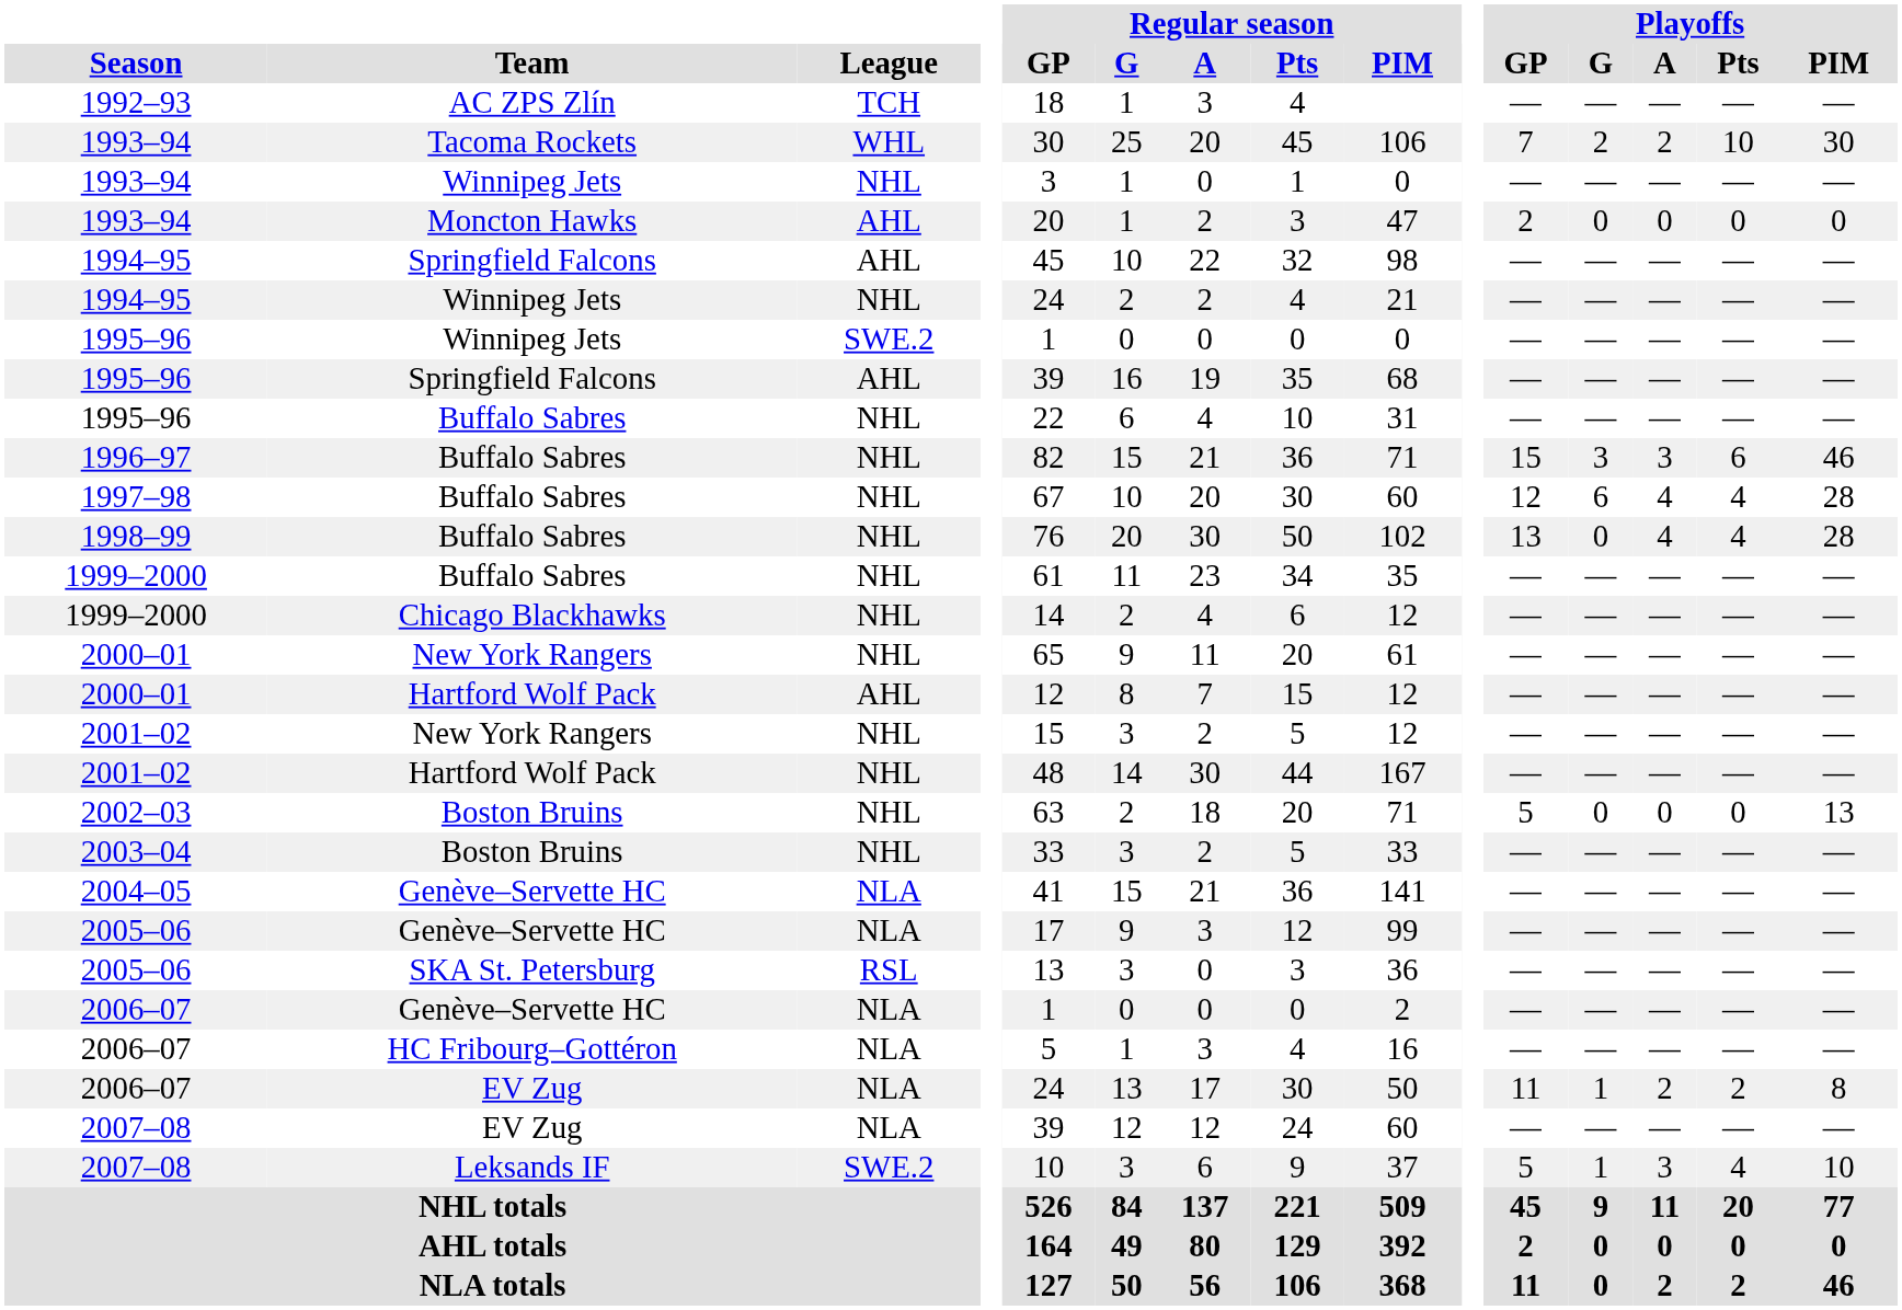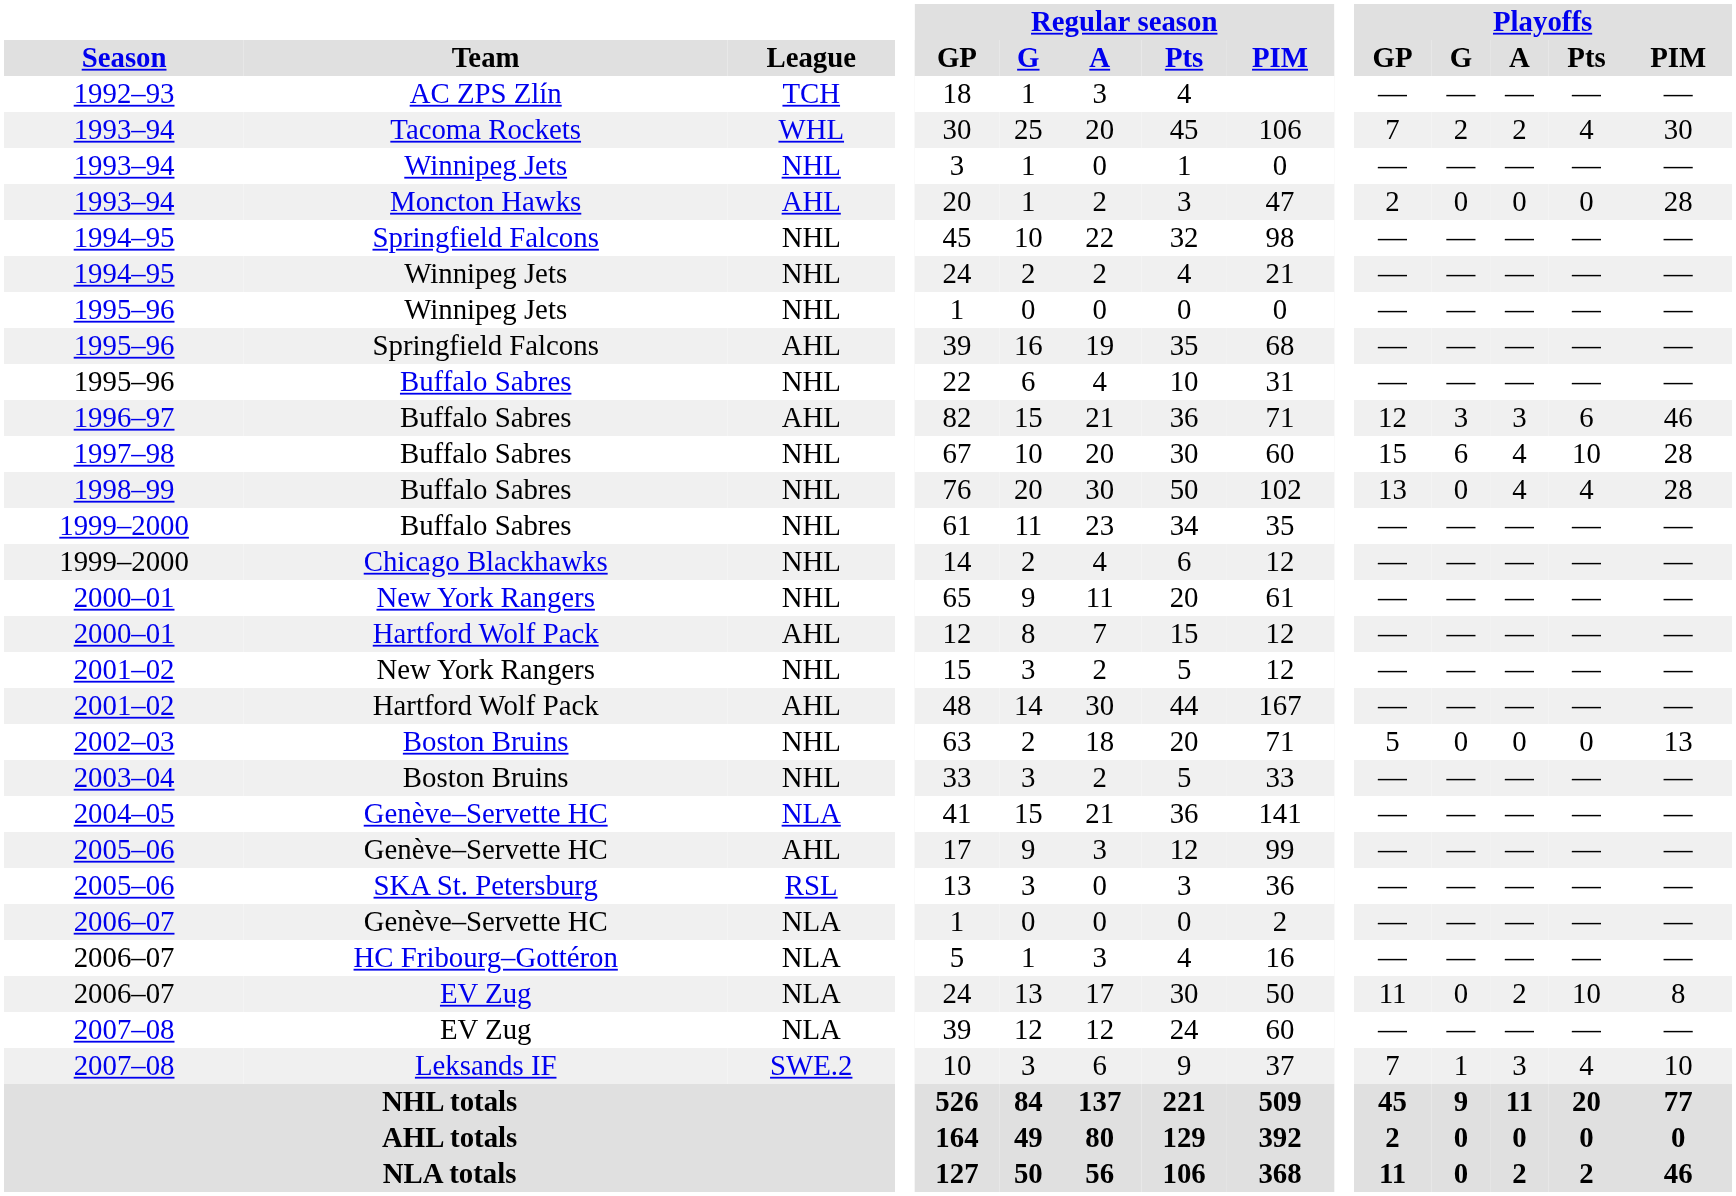 <table border="0" cellpadding="1" cellspacing="0" style="text-align:center; width:60em">
 <tr bgcolor="#e0e0e0">
 <th colspan="3" bgcolor="#ffffff"> </th>
 <th rowspan="99" bgcolor="#ffffff"> </th>
 <th colspan="5"><a href='#'>Regular season</a></th>
 <th rowspan="99" bgcolor="#ffffff"> </th>
 <th colspan="5"><a href='#'>Playoffs</a></th>
 </tr>
 <tr bgcolor="#e0e0e0">
 <th><a href='#'>Season</a></th>
 <th>Team</th>
 <th>League</th>
 <th>GP</th>
 <th><a href='#'>G</a></th>
 <th><a href='#'>A</a></th>
 <th><a href='#'>Pts</a></th>
 <th><a href='#'>PIM</a></th>
 <th>GP</th>
 <th>G</th>
 <th>A</th>
 <th>Pts</th>
 <th>PIM</th>
 </tr>
 <tr>
 <td><a href='#'>1992–93</a></td>
 <td><a href='#'>AC ZPS Zlín</a></td>
 <td><a href='#'>TCH</a></td>
 <td>18</td>
 <td>1</td>
 <td>3</td>
 <td>4</td>
 <td></td>
 <td>—</td>
 <td>—</td>
 <td>—</td>
 <td>—</td>
 <td>—</td>
 </tr>
 <tr bgcolor="#f0f0f0">
 <td><a href='#'>1993–94</a></td>
 <td><a href='#'>Tacoma Rockets</a></td>
 <td><a href='#'>WHL</a></td>
 <td>30</td>
 <td>25</td>
 <td>20</td>
 <td>45</td>
 <td>106</td>
 <td>7</td>
 <td>2</td>
 <td>2</td>
-<td>10</td>
+<td>4</td>
 <td>30</td>
 </tr>
 <tr>
 <td><a href='#'>1993–94</a></td>
 <td><a href='#'>Winnipeg Jets</a></td>
 <td><a href='#'>NHL</a></td>
 <td>3</td>
 <td>1</td>
 <td>0</td>
 <td>1</td>
 <td>0</td>
 <td>—</td>
 <td>—</td>
 <td>—</td>
 <td>—</td>
 <td>—</td>
 </tr>
 <tr bgcolor="#f0f0f0">
 <td><a href='#'>1993–94</a></td>
 <td><a href='#'>Moncton Hawks</a></td>
 <td><a href='#'>AHL</a></td>
 <td>20</td>
 <td>1</td>
 <td>2</td>
 <td>3</td>
 <td>47</td>
 <td>2</td>
 <td>0</td>
 <td>0</td>
 <td>0</td>
-<td>0</td>
+<td>28</td>
 </tr>
 <tr>
 <td><a href='#'>1994–95</a></td>
 <td><a href='#'>Springfield Falcons</a></td>
-<td>AHL</td>
+<td>NHL</td>
 <td>45</td>
 <td>10</td>
 <td>22</td>
 <td>32</td>
 <td>98</td>
 <td>—</td>
 <td>—</td>
 <td>—</td>
 <td>—</td>
 <td>—</td>
 </tr>
 <tr bgcolor="#f0f0f0">
 <td><a href='#'>1994–95</a></td>
 <td>Winnipeg Jets</td>
 <td>NHL</td>
 <td>24</td>
 <td>2</td>
 <td>2</td>
 <td>4</td>
 <td>21</td>
 <td>—</td>
 <td>—</td>
 <td>—</td>
 <td>—</td>
 <td>—</td>
 </tr>
 <tr>
 <td><a href='#'>1995–96</a></td>
 <td>Winnipeg Jets</td>
-<td><a href='#'>SWE.2</a></td>
+<td>NHL</td>
 <td>1</td>
 <td>0</td>
 <td>0</td>
 <td>0</td>
 <td>0</td>
 <td>—</td>
 <td>—</td>
 <td>—</td>
 <td>—</td>
 <td>—</td>
 </tr>
 <tr bgcolor="#f0f0f0">
 <td><a href='#'>1995–96</a></td>
 <td>Springfield Falcons</td>
 <td>AHL</td>
 <td>39</td>
 <td>16</td>
 <td>19</td>
 <td>35</td>
 <td>68</td>
 <td>—</td>
 <td>—</td>
 <td>—</td>
 <td>—</td>
 <td>—</td>
 </tr>
 <tr>
 <td>1995–96</td>
 <td><a href='#'>Buffalo Sabres</a></td>
 <td>NHL</td>
 <td>22</td>
 <td>6</td>
 <td>4</td>
 <td>10</td>
 <td>31</td>
 <td>—</td>
 <td>—</td>
 <td>—</td>
 <td>—</td>
 <td>—</td>
 </tr>
 <tr bgcolor="#f0f0f0">
 <td><a href='#'>1996–97</a></td>
 <td>Buffalo Sabres</td>
-<td>NHL</td>
+<td>AHL</td>
 <td>82</td>
 <td>15</td>
 <td>21</td>
 <td>36</td>
 <td>71</td>
-<td>15</td>
+<td>12</td>
 <td>3</td>
 <td>3</td>
 <td>6</td>
 <td>46</td>
 </tr>
 <tr>
 <td><a href='#'>1997–98</a></td>
 <td>Buffalo Sabres</td>
 <td>NHL</td>
 <td>67</td>
 <td>10</td>
 <td>20</td>
 <td>30</td>
 <td>60</td>
-<td>12</td>
+<td>15</td>
 <td>6</td>
 <td>4</td>
-<td>4</td>
+<td>10</td>
 <td>28</td>
 </tr>
 <tr bgcolor="#f0f0f0">
 <td><a href='#'>1998–99</a></td>
 <td>Buffalo Sabres</td>
 <td>NHL</td>
 <td>76</td>
 <td>20</td>
 <td>30</td>
 <td>50</td>
 <td>102</td>
 <td>13</td>
 <td>0</td>
 <td>4</td>
 <td>4</td>
 <td>28</td>
 </tr>
 <tr>
 <td><a href='#'>1999–2000</a></td>
 <td>Buffalo Sabres</td>
 <td>NHL</td>
 <td>61</td>
 <td>11</td>
 <td>23</td>
 <td>34</td>
 <td>35</td>
 <td>—</td>
 <td>—</td>
 <td>—</td>
 <td>—</td>
 <td>—</td>
 </tr>
 <tr bgcolor="#f0f0f0">
 <td>1999–2000</td>
 <td><a href='#'>Chicago Blackhawks</a></td>
 <td>NHL</td>
 <td>14</td>
 <td>2</td>
 <td>4</td>
 <td>6</td>
 <td>12</td>
 <td>—</td>
 <td>—</td>
 <td>—</td>
 <td>—</td>
 <td>—</td>
 </tr>
 <tr>
 <td><a href='#'>2000–01</a></td>
 <td><a href='#'>New York Rangers</a></td>
 <td>NHL</td>
 <td>65</td>
 <td>9</td>
 <td>11</td>
 <td>20</td>
 <td>61</td>
 <td>—</td>
 <td>—</td>
 <td>—</td>
 <td>—</td>
 <td>—</td>
 </tr>
 <tr bgcolor="#f0f0f0">
 <td><a href='#'>2000–01</a></td>
 <td><a href='#'>Hartford Wolf Pack</a></td>
 <td>AHL</td>
 <td>12</td>
 <td>8</td>
 <td>7</td>
 <td>15</td>
 <td>12</td>
 <td>—</td>
 <td>—</td>
 <td>—</td>
 <td>—</td>
 <td>—</td>
 </tr>
 <tr>
 <td><a href='#'>2001–02</a></td>
 <td>New York Rangers</td>
 <td>NHL</td>
 <td>15</td>
 <td>3</td>
 <td>2</td>
 <td>5</td>
 <td>12</td>
 <td>—</td>
 <td>—</td>
 <td>—</td>
 <td>—</td>
 <td>—</td>
 </tr>
 <tr bgcolor="#f0f0f0">
 <td><a href='#'>2001–02</a></td>
 <td>Hartford Wolf Pack</td>
-<td>NHL</td>
+<td>AHL</td>
 <td>48</td>
 <td>14</td>
 <td>30</td>
 <td>44</td>
 <td>167</td>
 <td>—</td>
 <td>—</td>
 <td>—</td>
 <td>—</td>
 <td>—</td>
 </tr>
 <tr>
 <td><a href='#'>2002–03</a></td>
 <td><a href='#'>Boston Bruins</a></td>
 <td>NHL</td>
 <td>63</td>
 <td>2</td>
 <td>18</td>
 <td>20</td>
 <td>71</td>
 <td>5</td>
 <td>0</td>
 <td>0</td>
 <td>0</td>
 <td>13</td>
 </tr>
 <tr bgcolor="#f0f0f0">
 <td><a href='#'>2003–04</a></td>
 <td>Boston Bruins</td>
 <td>NHL</td>
 <td>33</td>
 <td>3</td>
 <td>2</td>
 <td>5</td>
 <td>33</td>
 <td>—</td>
 <td>—</td>
 <td>—</td>
 <td>—</td>
 <td>—</td>
 </tr>
 <tr>
 <td><a href='#'>2004–05</a></td>
 <td><a href='#'>Genève–Servette HC</a></td>
 <td><a href='#'>NLA</a></td>
 <td>41</td>
 <td>15</td>
 <td>21</td>
 <td>36</td>
 <td>141</td>
 <td>—</td>
 <td>—</td>
 <td>—</td>
 <td>—</td>
 <td>—</td>
 </tr>
 <tr bgcolor="#f0f0f0">
 <td><a href='#'>2005–06</a></td>
 <td>Genève–Servette HC</td>
-<td>NLA</td>
+<td>AHL</td>
 <td>17</td>
 <td>9</td>
 <td>3</td>
 <td>12</td>
 <td>99</td>
 <td>—</td>
 <td>—</td>
 <td>—</td>
 <td>—</td>
 <td>—</td>
 </tr>
 <tr>
 <td><a href='#'>2005–06</a></td>
 <td><a href='#'>SKA St. Petersburg</a></td>
 <td><a href='#'>RSL</a></td>
 <td>13</td>
 <td>3</td>
 <td>0</td>
 <td>3</td>
 <td>36</td>
 <td>—</td>
 <td>—</td>
 <td>—</td>
 <td>—</td>
 <td>—</td>
 </tr>
 <tr bgcolor="#f0f0f0">
 <td><a href='#'>2006–07</a></td>
 <td>Genève–Servette HC</td>
 <td>NLA</td>
 <td>1</td>
 <td>0</td>
 <td>0</td>
 <td>0</td>
 <td>2</td>
 <td>—</td>
 <td>—</td>
 <td>—</td>
 <td>—</td>
 <td>—</td>
 </tr>
 <tr>
 <td>2006–07</td>
 <td><a href='#'>HC Fribourg–Gottéron</a></td>
 <td>NLA</td>
 <td>5</td>
 <td>1</td>
 <td>3</td>
 <td>4</td>
 <td>16</td>
 <td>—</td>
 <td>—</td>
 <td>—</td>
 <td>—</td>
 <td>—</td>
 </tr>
 <tr bgcolor="#f0f0f0">
 <td>2006–07</td>
 <td><a href='#'>EV Zug</a></td>
 <td>NLA</td>
 <td>24</td>
 <td>13</td>
 <td>17</td>
 <td>30</td>
 <td>50</td>
 <td>11</td>
-<td>1</td>
+<td>0</td>
 <td>2</td>
-<td>2</td>
+<td>10</td>
 <td>8</td>
 </tr>
 <tr>
 <td><a href='#'>2007–08</a></td>
 <td>EV Zug</td>
 <td>NLA</td>
 <td>39</td>
 <td>12</td>
 <td>12</td>
 <td>24</td>
 <td>60</td>
 <td>—</td>
 <td>—</td>
 <td>—</td>
 <td>—</td>
 <td>—</td>
 </tr>
 <tr bgcolor="#f0f0f0">
 <td><a href='#'>2007–08</a></td>
 <td><a href='#'>Leksands IF</a></td>
 <td><a href='#'>SWE.2</a></td>
 <td>10</td>
 <td>3</td>
 <td>6</td>
 <td>9</td>
 <td>37</td>
-<td>5</td>
+<td>7</td>
 <td>1</td>
 <td>3</td>
 <td>4</td>
 <td>10</td>
 </tr>
 <tr bgcolor="#e0e0e0">
 <th colspan="3">NHL totals</th>
 <th>526</th>
 <th>84</th>
 <th>137</th>
 <th>221</th>
 <th>509</th>
 <th>45</th>
 <th>9</th>
 <th>11</th>
 <th>20</th>
 <th>77</th>
 </tr>
 <tr bgcolor="#e0e0e0">
 <th colspan="3">AHL totals</th>
 <th>164</th>
 <th>49</th>
 <th>80</th>
 <th>129</th>
 <th>392</th>
 <th>2</th>
 <th>0</th>
 <th>0</th>
 <th>0</th>
 <th>0</th>
 </tr>
 <tr bgcolor="#e0e0e0">
 <th colspan="3">NLA totals</th>
 <th>127</th>
 <th>50</th>
 <th>56</th>
 <th>106</th>
 <th>368</th>
 <th>11</th>
 <th>0</th>
 <th>2</th>
 <th>2</th>
 <th>46</th>
 </tr>
 </table>
